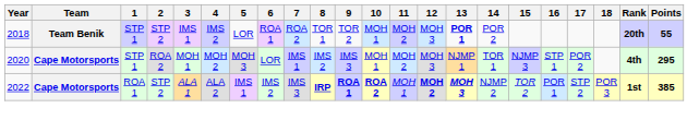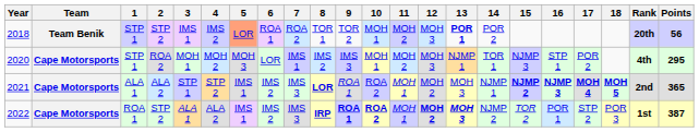 <table class="wikitable" style="text-align:center; font-size:85%">
 <tr>
 <th>Year</th>
 <th>Team</th>
 <th>1</th>
 <th>2</th>
 <th>3</th>
 <th>4</th>
 <th>5</th>
 <th>6</th>
 <th>7</th>
 <th>8</th>
 <th>9</th>
 <th>10</th>
 <th>11</th>
 <th>12</th>
 <th>13</th>
 <th>14</th>
 <th>15</th>
 <th>16</th>
 <th>17</th>
 <th>18</th>
 <th>Rank</th>
 <th>Points</th>
 </tr>
 <tr>
 <td><a href='#'>2018</a></td>
 <th nowrap>Team Benik</th>
 <td style="background:#CFCFFF;"><a href='#'>STP<br>1</a><br></td>
 <td style="background:#EFCFFF;"><a href='#'>STP<br>2</a><br></td>
 <td style="background:#EFCFFF;"><a href='#'>IMS<br>1</a><br></td>
 <td style="background:#CFCFFF;"><a href='#'>IMS<br>2</a><br></td>
-<td><a href='#'>LOR</a></td>
+<td style="background: lightsalmon;"><a href='#'>LOR</a></td>
 <td style="background:#EFCFFF;"><a href='#'>ROA<br>1</a><br></td>
 <td style="background:#CFEAFF;"><a href='#'>ROA<br>2</a><br></td>
 <td><a href='#'>TOR<br>1</a></td>
 <td><a href='#'>TOR<br>2</a></td>
 <td style="background:#CFEAFF;"><a href='#'>MOH<br>1</a><br></td>
 <td style="background:#CFCFFF;"><a href='#'>MOH<br>2</a><br></td>
 <td style="background:#CFEAFF;"><a href='#'>MOH<br>3</a><br></td>
 <td><strong><a href='#'>POR<br>1</a></strong></td>
 <td><a href='#'>POR<br>2</a></td>
 <td></td>
 <td></td>
 <td></td>
 <td></td>
 <th style="background:#CFCFFF;">20th</th>
-<th style="background:#CFCFFF;">55</th>
+<th style="background:#CFCFFF;">56</th>
 </tr>
 <tr>
 <td><a href='#'>2020</a></td>
 <th nowrap><a href='#'>Cape Motorsports</a></th>
 <td style="background:#DFFFDF;"><a href='#'>STP<br>1</a><br></td>
 <td style="background:#DFDFDF;"><a href='#'>ROA<br>2</a><br></td>
 <td style="background:#DFFFDF;"><a href='#'>MOH<br>1</a><br></td>
 <td style="background:#CFEAFF;"><a href='#'>MOH<br>2</a><br></td>
 <td style="background:#DFDFDF;"><a href='#'>MOH<br>3</a><br></td>
 <td style="background:#DFFFDF;"><a href='#'>LOR</a><br></td>
 <td style="background:#CFCFFF;"><a href='#'>IMS<br>1</a><br></td>
 <td style="background:#CFEAFF;"><a href='#'>IMS<br>2</a><br></td>
 <td style="background:#CFCFFF;"><a href='#'>IMS<br>3</a><br></td>
 <td style="background:#FFFFBF;"><a href='#'>MOH<br>1</a><br></td>
 <td style="background:#CFEAFF;"><a href='#'>MOH<br>2</a><br></td>
 <td style="background:#DFDFDF;"><a href='#'>MOH<br>3</a><br></td>
 <td style="background:#FFDF9F;"><a href='#'>NJMP<br>1</a><br></td>
 <td style="background:#DFFFDF;"><a href='#'>TOR<br>1</a><br></td>
 <td style="background:#CFCFFF;"><a href='#'>NJMP<br>3</a><br></td>
 <td style="background:#DFFFDF;"><a href='#'>STP<br>1</a><br></td>
 <td style="background:#DFFFDF;"><a href='#'>POR<br>2</a><br></td>
 <td></td>
 <th style="background:#DFFFDF;">4th</th>
 <th style="background:#DFFFDF;">295</th>
 </tr>
 <tr>
+<td><a href='#'>2021</a></td>
+<th nowrap><a href='#'>Cape Motorsports</a></th>
+<td style="background:#DFFFDF;"><a href='#'>ALA<br>1</a><br></td>
+<td style="background:#CFEAFF;"><a href='#'>ALA<br>2</a><br></td>
+<td style="background:#CFCFFF;"><a href='#'>STP<br>1</a><br></td>
+<td style="background:#FFDF9F;"><a href='#'>STP<br>2</a><br></td>
+<td style="background:#DFDFDF;"><a href='#'>IMS<br>1</a><br></td>
+<td style="background:#DFFFDF;"><a href='#'>IMS<br>2</a><br></td>
+<td style="background:#DFFFDF;"><a href='#'>IMS<br>3</a><br></td>
+<td style="background:#FFFFBF;"><strong><a href='#'>LOR</a></strong><br></td>
+<td style="background:#DFDFDF;"><em><a href='#'>ROA<br>1</a></em><br></td>
+<td style="background:#CFCFFF;"><a href='#'>ROA<br>2</a><br></td>
+<td style="background:#FFFFBF;"><em><a href='#'>MOH<br>1</a></em><br></td>
+<td style="background:#DFDFDF;"><a href='#'>MOH<br>2</a><br></td>
+<td style="background:#FFFFBF;"><a href='#'>MOH<br>3</a><br></td>
+<td style="background:#DFFFDF;"><a href='#'>NJMP<br>1</a><br></td>
+<td style="background:#CFCFFF;"><strong><a href='#'>NJMP<br>2</a></strong><br></td>
+<td style="background:#DFFFDF;"><strong><a href='#'>NJMP<br>3</a></strong><br></td>
+<td style="background:#DFDFDF;"><strong><a href='#'>MOH<br>4</a></strong><br></td>
+<td style="background:#DFFFDF;"><strong><a href='#'>MOH<br>5</a></strong><br></td>
+<th style="background:#DFDFDF;">2nd</th>
+<th style="background:#DFDFDF;">365</th>
+</tr>
+<tr>
 <td><a href='#'>2022</a></td>
 <th nowrap><a href='#'>Cape Motorsports</a></th>
 <td style="background:#DFFFDF;"><a href='#'>ROA<br>1</a><br></td>
 <td style="background:#DFFFDF;"><a href='#'>STP<br>2</a><br></td>
 <td style="background:#FFDF9F;"><em><a href='#'>ALA<br>1</a></em><br></td>
 <td style="background:#DFDFDF;"><a href='#'>ALA<br>2</a><br></td>
 <td style="background:#EFCFFF;"><a href='#'>IMS<br>1</a><br></td>
 <td style="background:#DFFFDF;"><a href='#'>IMS<br>2</a><br></td>
 <td style="background:#DFDFDF;"><a href='#'>IMS<br>3</a><br></td>
 <td style="background:#FFFFBF;"><strong><a href='#'>IRP</a></strong><br></td>
 <td style="background:#CFCFFF;"><strong><a href='#'>ROA<br>1</a></strong><br></td>
 <td style="background:#FFFFBF;"><strong><a href='#'>ROA<br>2</a></strong><br></td>
 <td style="background:#CFCFFF;"><em><a href='#'>MOH<br>1</a></em><br></td>
 <td style="background:#DFDFDF;"><strong><a href='#'>MOH<br>2</a></strong><br></td>
 <td style="background:#FFFFBF;"><strong><em><a href='#'>MOH<br>3</a></em></strong><br></td>
 <td style="background:#DFFFDF;"><a href='#'>NJMP<br>2</a><br></td>
 <td style="background:#DFFFDF;"><em><a href='#'>TOR<br>2</a></em><br></td>
 <td style="background:#CFEAFF;"><a href='#'>POR<br>1</a><br></td>
 <td style="background:#DFFFDF;"><a href='#'>STP<br>2</a><br></td>
 <td style="background:#FFFFBF;"><a href='#'>POR<br>3</a><br></td>
 <th style="background:#FFFFBF;">1st</th>
-<th style="background:#FFFFBF;">385</th>
+<th style="background:#FFFFBF;">387</th>
 </tr>
 </table>
